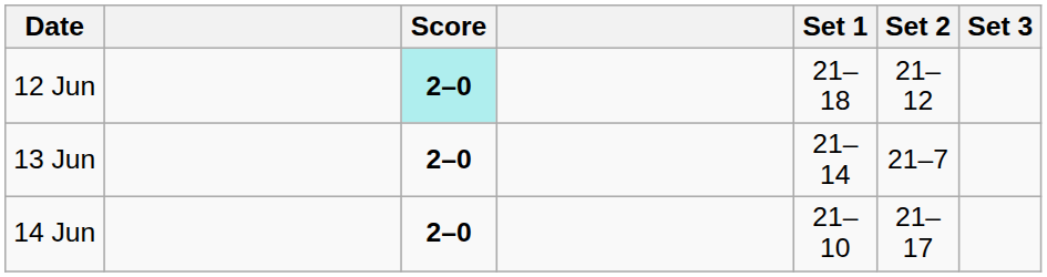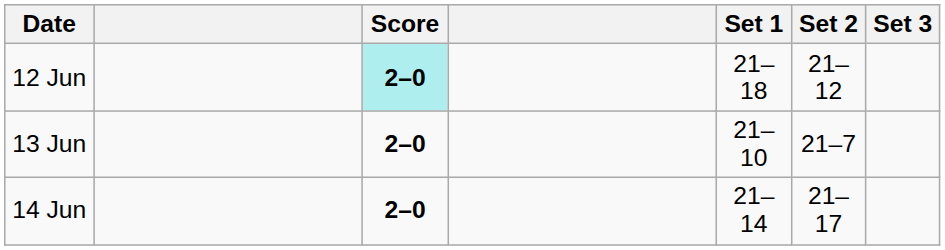 <table class="wikitable" style="text-align: center;">
 <tr>
 <th width="60">Date</th>
 <th align="right" width="270"></th>
 <th width="50">Score</th>
 <th align="left" width="270"></th>
 <th width="50">Set 1</th>
 <th width="50">Set 2</th>
 <th width="50">Set 3</th>
 </tr>
 <tr>
 <td>12 Jun</td>
 <td align=left><strong></strong></td>
 <td align=center style="background: paleturquoise;"><strong>2–0</strong></td>
 <td align=left></td>
 <td>21–18</td>
 <td>21–12</td>
 <td></td>
 </tr>
 <tr>
 <td>13 Jun</td>
 <td align=left><strong></strong></td>
 <td align=center><strong>2–0</strong></td>
 <td align=left></td>
-<td>21–14</td>
+<td>21–10</td>
 <td>21–7</td>
 <td></td>
 </tr>
 <tr>
 <td>14 Jun</td>
 <td align=left><strong></strong></td>
 <td align=center><strong>2–0</strong></td>
 <td align=left></td>
-<td>21–10</td>
+<td>21–14</td>
 <td>21–17</td>
 <td></td>
 </tr>
 </table>
